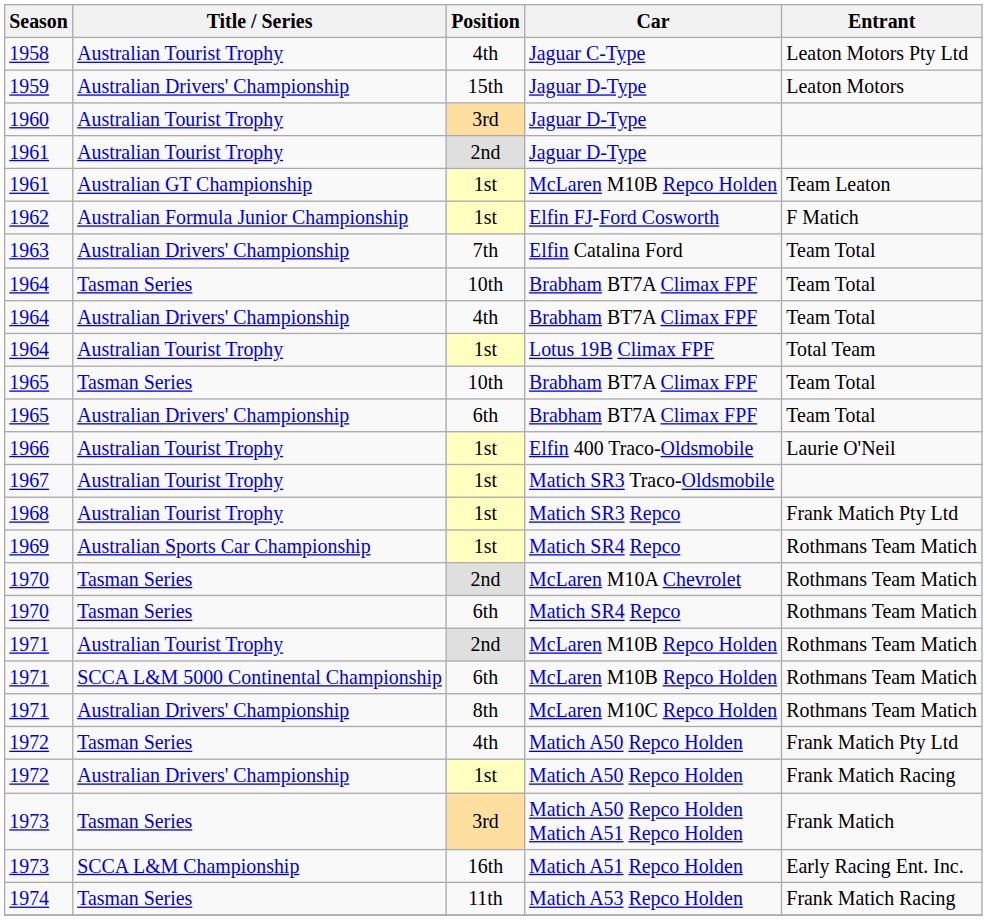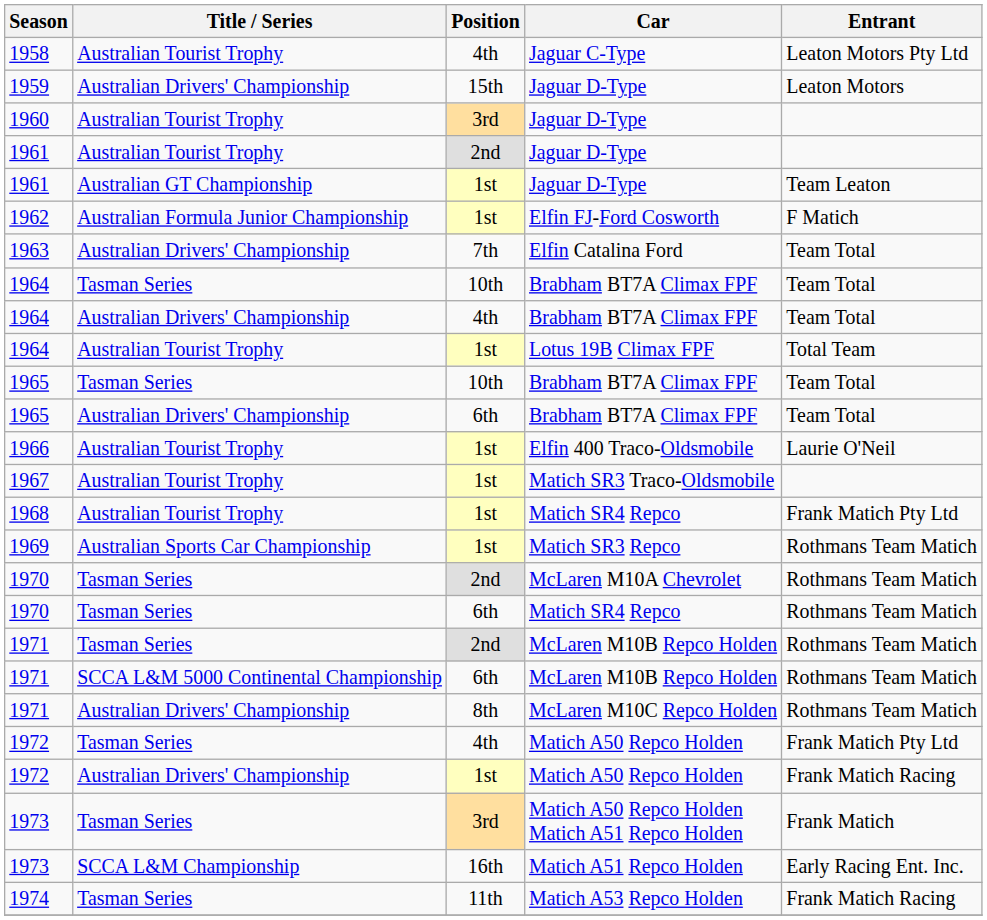 <table class="wikitable" style="font-size: 95%;">
 <tr>
 <th>Season</th>
 <th>Title / Series</th>
 <th>Position</th>
 <th>Car</th>
 <th>Entrant</th>
 </tr>
 <tr>
 <td><a href='#'>1958</a></td>
 <td><a href='#'>Australian Tourist Trophy</a></td>
 <td align="center">4th</td>
 <td><a href='#'>Jaguar C-Type</a></td>
 <td>Leaton Motors Pty Ltd</td>
 </tr>
 <tr>
 <td><a href='#'>1959</a></td>
 <td><a href='#'>Australian Drivers' Championship</a></td>
 <td align="center">15th</td>
 <td><a href='#'>Jaguar D-Type</a></td>
 <td>Leaton Motors</td>
 </tr>
 <tr>
 <td><a href='#'>1960</a></td>
 <td><a href='#'>Australian Tourist Trophy</a></td>
 <td align="center" style="background:#ffdf9f;">3rd</td>
 <td><a href='#'>Jaguar D-Type</a></td>
 <td></td>
 </tr>
 <tr>
 <td><a href='#'>1961</a></td>
 <td><a href='#'>Australian Tourist Trophy</a></td>
 <td align="center" style="background:#dfdfdf;">2nd</td>
 <td><a href='#'>Jaguar D-Type</a></td>
 <td></td>
 </tr>
 <tr>
 <td><a href='#'>1961</a></td>
 <td><a href='#'>Australian GT Championship</a></td>
 <td align="center" style="background:#ffffbf;">1st</td>
-<td><a href='#'>McLaren</a> M10B <a href='#'>Repco Holden</a></td>
+<td><a href='#'>Jaguar D-Type</a></td>
 <td>Team Leaton</td>
 </tr>
 <tr>
 <td><a href='#'>1962</a></td>
 <td><a href='#'>Australian Formula Junior Championship</a></td>
 <td align="center" style="background:#ffffbf;">1st</td>
 <td><a href='#'>Elfin FJ</a>-<a href='#'>Ford Cosworth</a></td>
 <td>F Matich</td>
 </tr>
 <tr>
 <td><a href='#'>1963</a></td>
 <td><a href='#'>Australian Drivers' Championship</a></td>
 <td align="center">7th</td>
 <td><a href='#'>Elfin</a> Catalina Ford</td>
 <td>Team Total</td>
 </tr>
 <tr>
 <td><a href='#'>1964</a></td>
 <td><a href='#'>Tasman Series</a></td>
 <td align="center">10th</td>
 <td><a href='#'>Brabham</a> BT7A <a href='#'>Climax FPF</a></td>
 <td>Team Total</td>
 </tr>
 <tr>
 <td><a href='#'>1964</a></td>
 <td><a href='#'>Australian Drivers' Championship</a></td>
 <td align="center">4th</td>
 <td><a href='#'>Brabham</a> BT7A <a href='#'>Climax FPF</a></td>
 <td>Team Total</td>
 </tr>
 <tr>
 <td><a href='#'>1964</a></td>
 <td><a href='#'>Australian Tourist Trophy</a></td>
 <td align="center" style="background:#ffffbf;">1st</td>
 <td><a href='#'>Lotus 19B</a> <a href='#'>Climax FPF</a></td>
 <td>Total Team</td>
 </tr>
 <tr>
 <td><a href='#'>1965</a></td>
 <td><a href='#'>Tasman Series</a></td>
 <td align="center">10th</td>
 <td><a href='#'>Brabham</a> BT7A <a href='#'>Climax FPF</a></td>
 <td>Team Total</td>
 </tr>
 <tr>
 <td><a href='#'>1965</a></td>
 <td><a href='#'>Australian Drivers' Championship</a></td>
 <td align="center">6th</td>
 <td><a href='#'>Brabham</a> BT7A <a href='#'>Climax FPF</a></td>
 <td>Team Total</td>
 </tr>
 <tr>
 <td><a href='#'>1966</a></td>
 <td><a href='#'>Australian Tourist Trophy</a></td>
 <td align="center" style="background:#ffffbf;">1st</td>
 <td><a href='#'>Elfin</a> 400 Traco-<a href='#'>Oldsmobile</a></td>
 <td>Laurie O'Neil</td>
 </tr>
 <tr>
 <td><a href='#'>1967</a></td>
 <td><a href='#'>Australian Tourist Trophy</a></td>
 <td align="center" style="background:#ffffbf;">1st</td>
 <td><a href='#'>Matich SR3</a> Traco-<a href='#'>Oldsmobile</a></td>
 <td></td>
 </tr>
 <tr>
 <td><a href='#'>1968</a></td>
 <td><a href='#'>Australian Tourist Trophy</a></td>
 <td align="center" style="background:#ffffbf;">1st</td>
-<td><a href='#'>Matich SR3</a> <a href='#'>Repco</a></td>
+<td><a href='#'>Matich SR4</a> <a href='#'>Repco</a></td>
 <td>Frank Matich Pty Ltd</td>
 </tr>
 <tr>
 <td><a href='#'>1969</a></td>
 <td><a href='#'>Australian Sports Car Championship</a></td>
 <td align="center" style="background:#ffffbf;">1st</td>
-<td><a href='#'>Matich SR4</a> <a href='#'>Repco</a></td>
+<td><a href='#'>Matich SR3</a> <a href='#'>Repco</a></td>
 <td>Rothmans Team Matich</td>
 </tr>
 <tr>
 <td><a href='#'>1970</a></td>
 <td><a href='#'>Tasman Series</a></td>
 <td align="center" style="background:#dfdfdf;">2nd</td>
 <td><a href='#'>McLaren</a> M10A <a href='#'>Chevrolet</a></td>
 <td>Rothmans Team Matich</td>
 </tr>
 <tr>
 <td><a href='#'>1970</a></td>
 <td><a href='#'>Tasman Series</a></td>
 <td align="center">6th</td>
 <td><a href='#'>Matich SR4</a> <a href='#'>Repco</a></td>
 <td>Rothmans Team Matich</td>
 </tr>
 <tr>
 <td><a href='#'>1971</a></td>
-<td><a href='#'>Australian Tourist Trophy</a></td>
+<td><a href='#'>Tasman Series</a></td>
 <td align="center" style="background:#dfdfdf;">2nd</td>
 <td><a href='#'>McLaren</a> M10B <a href='#'>Repco Holden</a></td>
 <td>Rothmans Team Matich</td>
 </tr>
 <tr>
 <td><a href='#'>1971</a></td>
 <td><a href='#'>SCCA L&M 5000 Continental Championship</a></td>
 <td align="center">6th</td>
 <td><a href='#'>McLaren</a> M10B <a href='#'>Repco Holden</a></td>
 <td>Rothmans Team Matich</td>
 </tr>
 <tr>
 <td><a href='#'>1971</a></td>
 <td><a href='#'>Australian Drivers' Championship</a></td>
 <td align="center">8th</td>
 <td><a href='#'>McLaren</a> M10C <a href='#'>Repco Holden</a></td>
 <td>Rothmans Team Matich</td>
 </tr>
 <tr>
 <td><a href='#'>1972</a></td>
 <td><a href='#'>Tasman Series</a></td>
 <td align="center">4th</td>
 <td><a href='#'>Matich A50</a> <a href='#'>Repco Holden</a></td>
 <td>Frank Matich Pty Ltd</td>
 </tr>
 <tr>
 <td><a href='#'>1972</a></td>
 <td><a href='#'>Australian Drivers' Championship</a></td>
 <td align="center" style="background:#ffffbf;">1st</td>
 <td><a href='#'>Matich A50</a> <a href='#'>Repco Holden</a></td>
 <td>Frank Matich Racing</td>
 </tr>
 <tr>
 <td><a href='#'>1973</a></td>
 <td><a href='#'>Tasman Series</a></td>
 <td align="center" style="background:#ffdf9f;">3rd</td>
 <td><a href='#'>Matich A50</a> <a href='#'>Repco Holden</a><br><a href='#'>Matich A51</a> <a href='#'>Repco Holden</a></td>
 <td>Frank Matich</td>
 </tr>
 <tr>
 <td><a href='#'>1973</a></td>
 <td><a href='#'>SCCA L&M Championship</a></td>
 <td align="center">16th</td>
 <td><a href='#'>Matich A51</a> <a href='#'>Repco Holden</a></td>
 <td>Early Racing Ent. Inc.</td>
 </tr>
 <tr>
 <td><a href='#'>1974</a></td>
 <td><a href='#'>Tasman Series</a></td>
 <td align="center">11th</td>
 <td><a href='#'>Matich A53</a> <a href='#'>Repco Holden</a></td>
 <td>Frank Matich Racing</td>
 </tr>
 <tr>
 </tr>
 </table>
